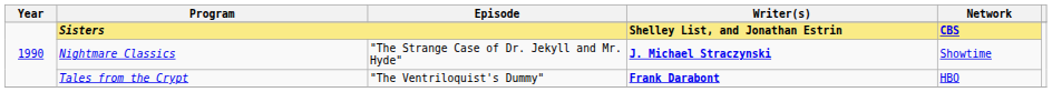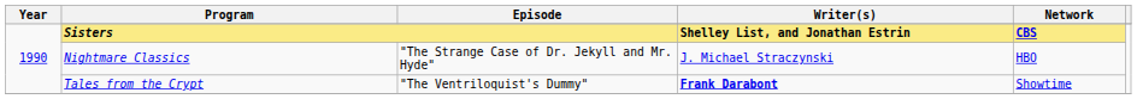 <table class="wikitable" style="width:100%">
 <tr bgcolor="#bebebe">
 <th width="5%">Year</th>
 <th width="30%">Program</th>
 <th width="25%">Episode</th>
 <th width="30%">Writer(s)</th>
 <th width="10%">Network</th>
 <th scope="col" style="width:2%;" class="unsortable"></th>
 </tr>
 <tr>
 <td rowspan="4" style="text-align:center"><a href='#'>1990</a></td>
 </tr>
 <tr>
 <td colspan="2" style="background:#FAEB86"><strong><em>Sisters</em></strong></td>
 <td style="background:#FAEB86"><strong>Shelley List, and Jonathan Estrin</strong></td>
 <td style="background:#FAEB86"><strong><a href='#'>CBS</a></strong></td>
 <td rowspan="3"></td>
 </tr>
 <tr>
 <td><em><a href='#'>Nightmare Classics</a></em></td>
 <td>"The Strange Case of Dr. Jekyll and Mr. Hyde"</td>
-<td><strong><a href='#'>J. Michael Straczynski</a></strong></td>
-<td><a href='#'>Showtime</a></td>
+<td><a href='#'>J. Michael Straczynski</a></td>
+<td><a href='#'>HBO</a></td>
 </tr>
 <tr>
 <td><em><a href='#'>Tales from the Crypt</a></em></td>
 <td>"The Ventriloquist's Dummy"</td>
 <td><strong><a href='#'>Frank Darabont</a></strong></td>
-<td><a href='#'>HBO</a></td>
+<td><a href='#'>Showtime</a></td>
 </tr>
 <tr>
 </tr>
 </table>
